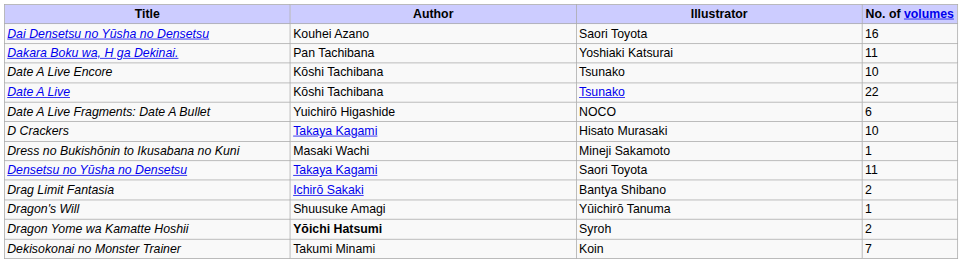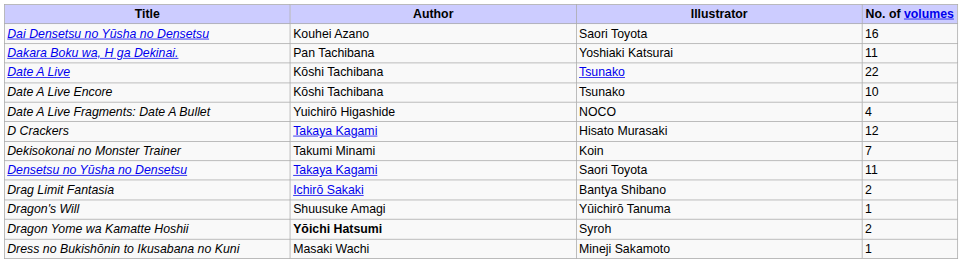 <table class="wikitable" style="width: 98%;">
 <tr>
 <th width=30% style="background:#ccf;">Title</th>
 <th width=30% style="background:#ccf;">Author</th>
 <th width=30% style="background:#ccf;">Illustrator</th>
 <th width=10% style="background:#ccf;">No. of <a href='#'>volumes</a></th>
 </tr>
 <tr>
 <td><em><a href='#'>Dai Densetsu no Yūsha no Densetsu</a></em></td>
 <td>Kouhei Azano</td>
 <td>Saori Toyota</td>
 <td>16</td>
 </tr>
 <tr>
 <td><em><a href='#'>Dakara Boku wa, H ga Dekinai.</a></em></td>
 <td>Pan Tachibana</td>
 <td>Yoshiaki Katsurai</td>
 <td>11</td>
 </tr>
 <tr>
+<td><em><a href='#'>Date A Live</a></em></td>
+<td>Kōshi Tachibana</td>
+<td><a href='#'>Tsunako</a></td>
+<td>22</td>
+</tr>
+<tr>
 <td><em>Date A Live Encore</em></td>
 <td>Kōshi Tachibana</td>
 <td>Tsunako</td>
 <td>10</td>
 </tr>
 <tr>
-<td><em><a href='#'>Date A Live</a></em></td>
-<td>Kōshi Tachibana</td>
-<td><a href='#'>Tsunako</a></td>
-<td>22</td>
-</tr>
-<tr>
 <td><em>Date A Live Fragments: Date A Bullet</em></td>
 <td>Yuichirō Higashide</td>
 <td>NOCO</td>
-<td>6</td>
+<td>4</td>
 </tr>
 <tr>
 <td><em>D Crackers</em></td>
 <td><a href='#'>Takaya Kagami</a></td>
 <td>Hisato Murasaki</td>
-<td>10</td>
+<td>12</td>
 </tr>
 <tr>
-<td><em>Dress no Bukishōnin to Ikusabana no Kuni</em></td>
-<td>Masaki Wachi</td>
-<td>Mineji Sakamoto</td>
-<td>1</td>
+<td><em>Dekisokonai no Monster Trainer</em></td>
+<td>Takumi Minami</td>
+<td>Koin</td>
+<td>7</td>
 </tr>
 <tr>
 <td><em><a href='#'>Densetsu no Yūsha no Densetsu</a></em></td>
 <td><a href='#'>Takaya Kagami</a></td>
 <td>Saori Toyota</td>
 <td>11</td>
 </tr>
 <tr>
 <td><em>Drag Limit Fantasia</em></td>
 <td><a href='#'>Ichirō Sakaki</a></td>
 <td>Bantya Shibano</td>
 <td>2</td>
 </tr>
 <tr>
 <td><em>Dragon's Will</em></td>
 <td>Shuusuke Amagi</td>
 <td>Yūichirō Tanuma</td>
 <td>1</td>
 </tr>
 <tr>
 <td><em>Dragon Yome wa Kamatte Hoshii</em></td>
 <td><strong>Yōichi Hatsumi</strong></td>
 <td>Syroh</td>
 <td>2</td>
 </tr>
 <tr>
-<td><em>Dekisokonai no Monster Trainer</em></td>
-<td>Takumi Minami</td>
-<td>Koin</td>
-<td>7</td>
+<td><em>Dress no Bukishōnin to Ikusabana no Kuni</em></td>
+<td>Masaki Wachi</td>
+<td>Mineji Sakamoto</td>
+<td>1</td>
 </tr>
 </table>
